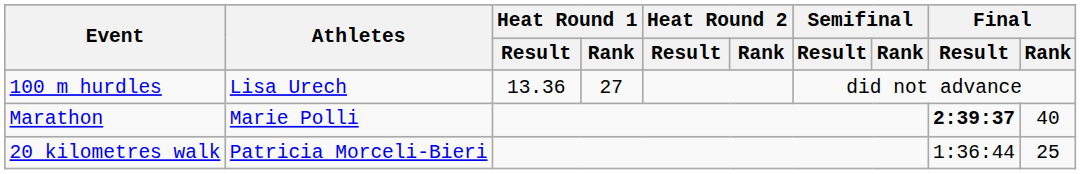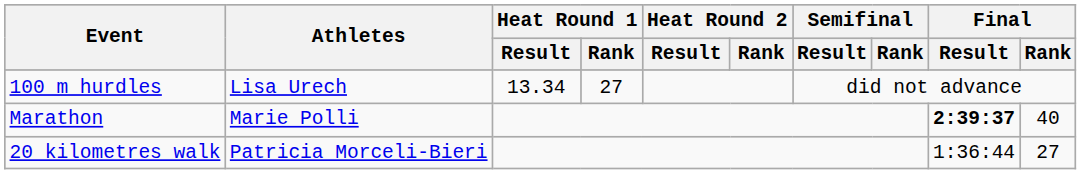 <table class="wikitable" border="1" style="font-size:90%">
 <tr>
 <th rowspan="2">Event</th>
 <th rowspan="2">Athletes</th>
 <th colspan="2">Heat Round 1</th>
 <th colspan="2">Heat Round 2</th>
 <th colspan="2">Semifinal</th>
 <th colspan="2">Final</th>
 </tr>
 <tr>
 <th>Result</th>
 <th>Rank</th>
 <th>Result</th>
 <th>Rank</th>
 <th>Result</th>
 <th>Rank</th>
 <th>Result</th>
 <th>Rank</th>
 </tr>
 <tr>
 <td><a href='#'>100 m hurdles</a></td>
 <td><a href='#'>Lisa Urech</a></td>
-<td align=center>13.36</td>
+<td align=center>13.34</td>
 <td align=center>27</td>
 <td align=center colspan="2"></td>
 <td align=center colspan="4">did not advance</td>
 </tr>
 <tr>
 <td><a href='#'>Marathon</a></td>
 <td><a href='#'>Marie Polli</a></td>
 <td align=center colspan="6"></td>
 <td align=center><strong>2:39:37</strong></td>
 <td align=center>40</td>
 </tr>
 <tr>
 <td><a href='#'>20 kilometres walk</a></td>
 <td><a href='#'>Patricia Morceli-Bieri</a></td>
 <td align=center colspan="6"></td>
 <td align=center>1:36:44</td>
-<td align=center>25</td>
+<td align=center>27</td>
 </tr>
 </table>
